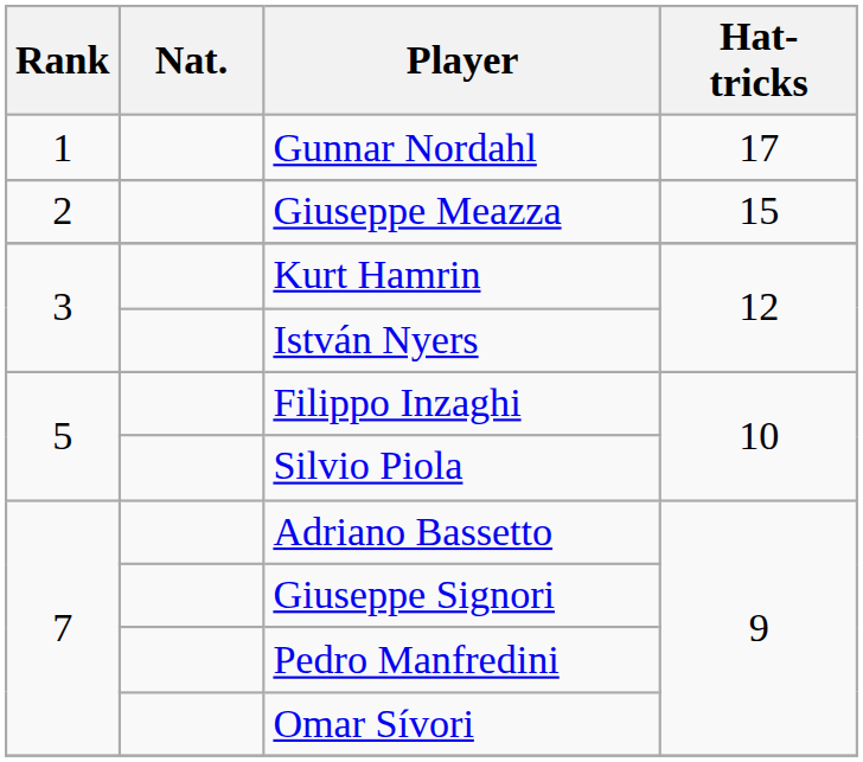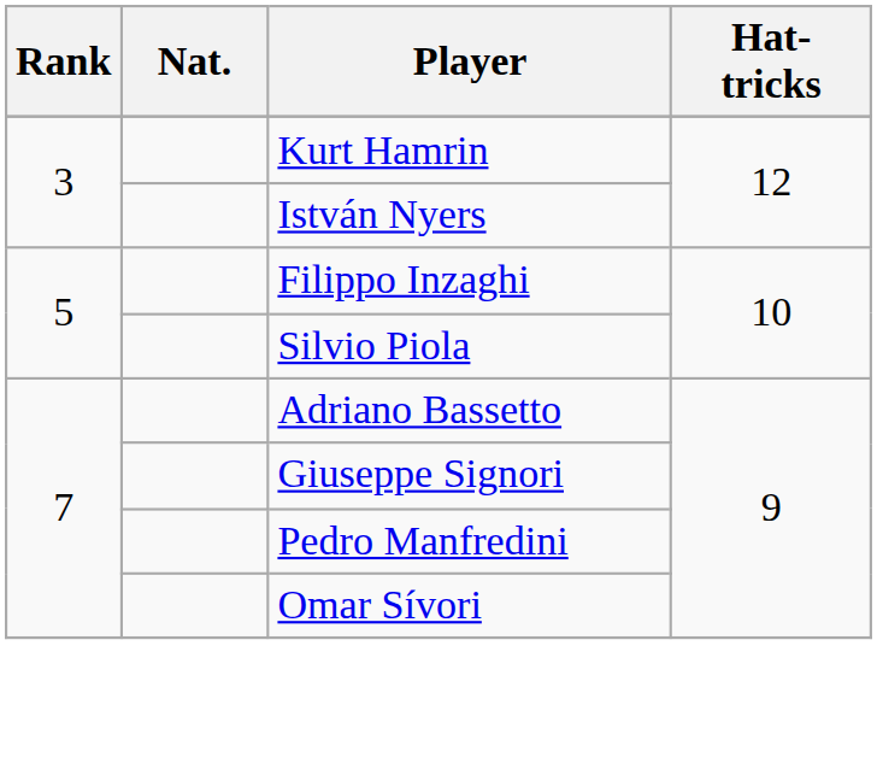 <table class=wikitable>
 <tr>
 <th>Rank</th>
 <th width="50px">Nat.</th>
 <th width="150px">Player</th>
 <th width="70px">Hat-tricks</th>
 </tr>
 <tr align="center">
-<td rowspan="1">1</td>
-<td></td>
-<td align=left><a href='#'>Gunnar Nordahl</a></td>
-<td rowspan="1">17</td>
-</tr>
-<tr align="center">
-</tr>
-<tr align="center">
-<td rowspan="1">2</td>
-<td></td>
-<td align=left><a href='#'>Giuseppe Meazza</a></td>
-<td rowspan="1">15</td>
 </tr>
 <tr align="center">
 </tr>
 <tr align="center">
 <td rowspan="2">3</td>
 <td></td>
 <td align=left><a href='#'>Kurt Hamrin</a></td>
 <td rowspan="2">12</td>
 </tr>
 <tr align="center">
 <td></td>
 <td align=left><a href='#'>István Nyers</a></td>
 </tr>
 <tr align="center">
 <td rowspan="2">5</td>
 <td></td>
 <td align=left><a href='#'>Filippo Inzaghi</a></td>
 <td rowspan="2">10</td>
 </tr>
 <tr align="center">
 <td></td>
 <td align=left><a href='#'>Silvio Piola</a></td>
 </tr>
 <tr align="center">
 <td rowspan="4">7</td>
 <td></td>
 <td align=left><a href='#'>Adriano Bassetto</a></td>
 <td rowspan="4">9</td>
 </tr>
 <tr align="center">
 <td></td>
 <td align=left><a href='#'>Giuseppe Signori</a></td>
 </tr>
 <tr align="center">
 <td></td>
 <td align=left><a href='#'>Pedro Manfredini</a></td>
 </tr>
 <tr align="center">
 <td></td>
 <td align=left><a href='#'>Omar Sívori</a></td>
 </tr>
 <tr align="center">
 </tr>
 </table>
